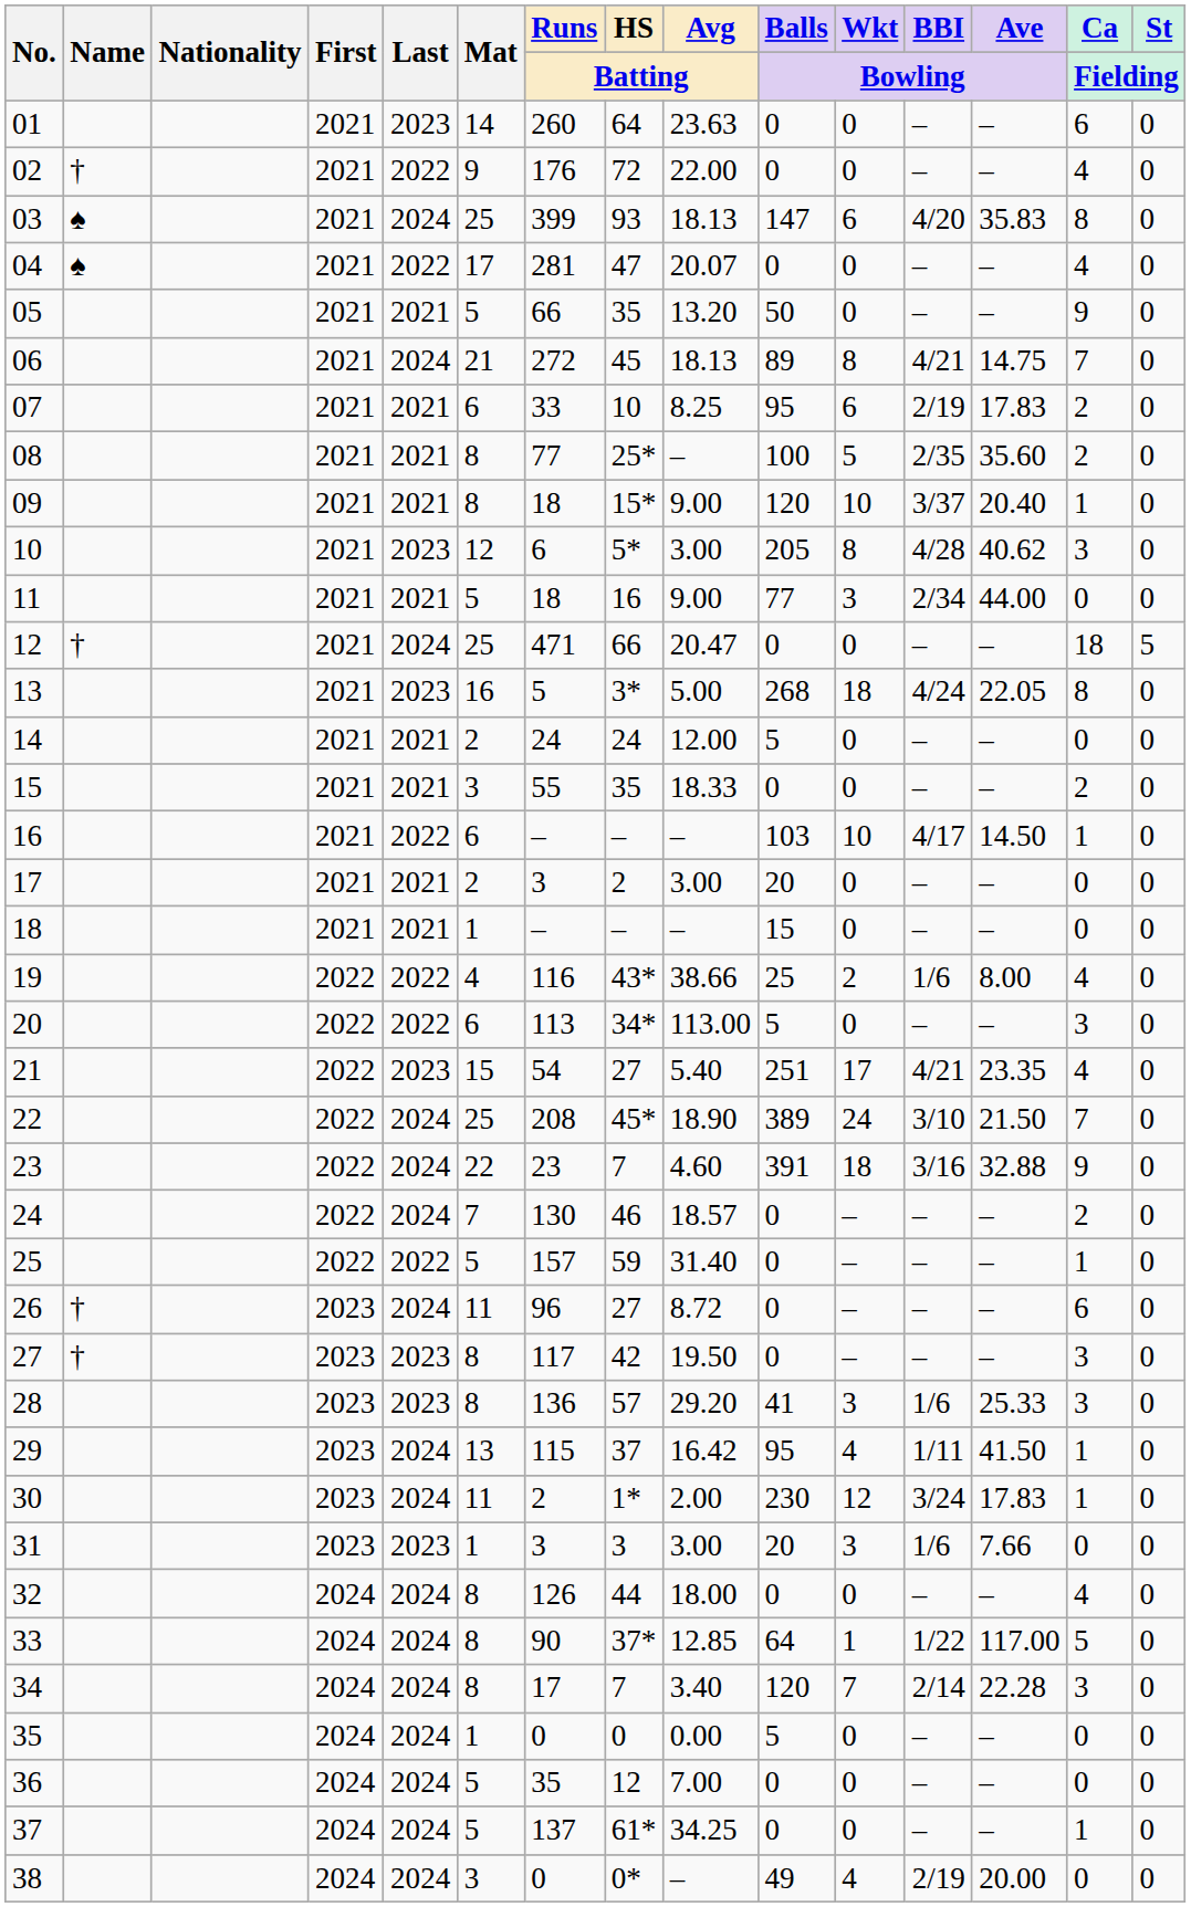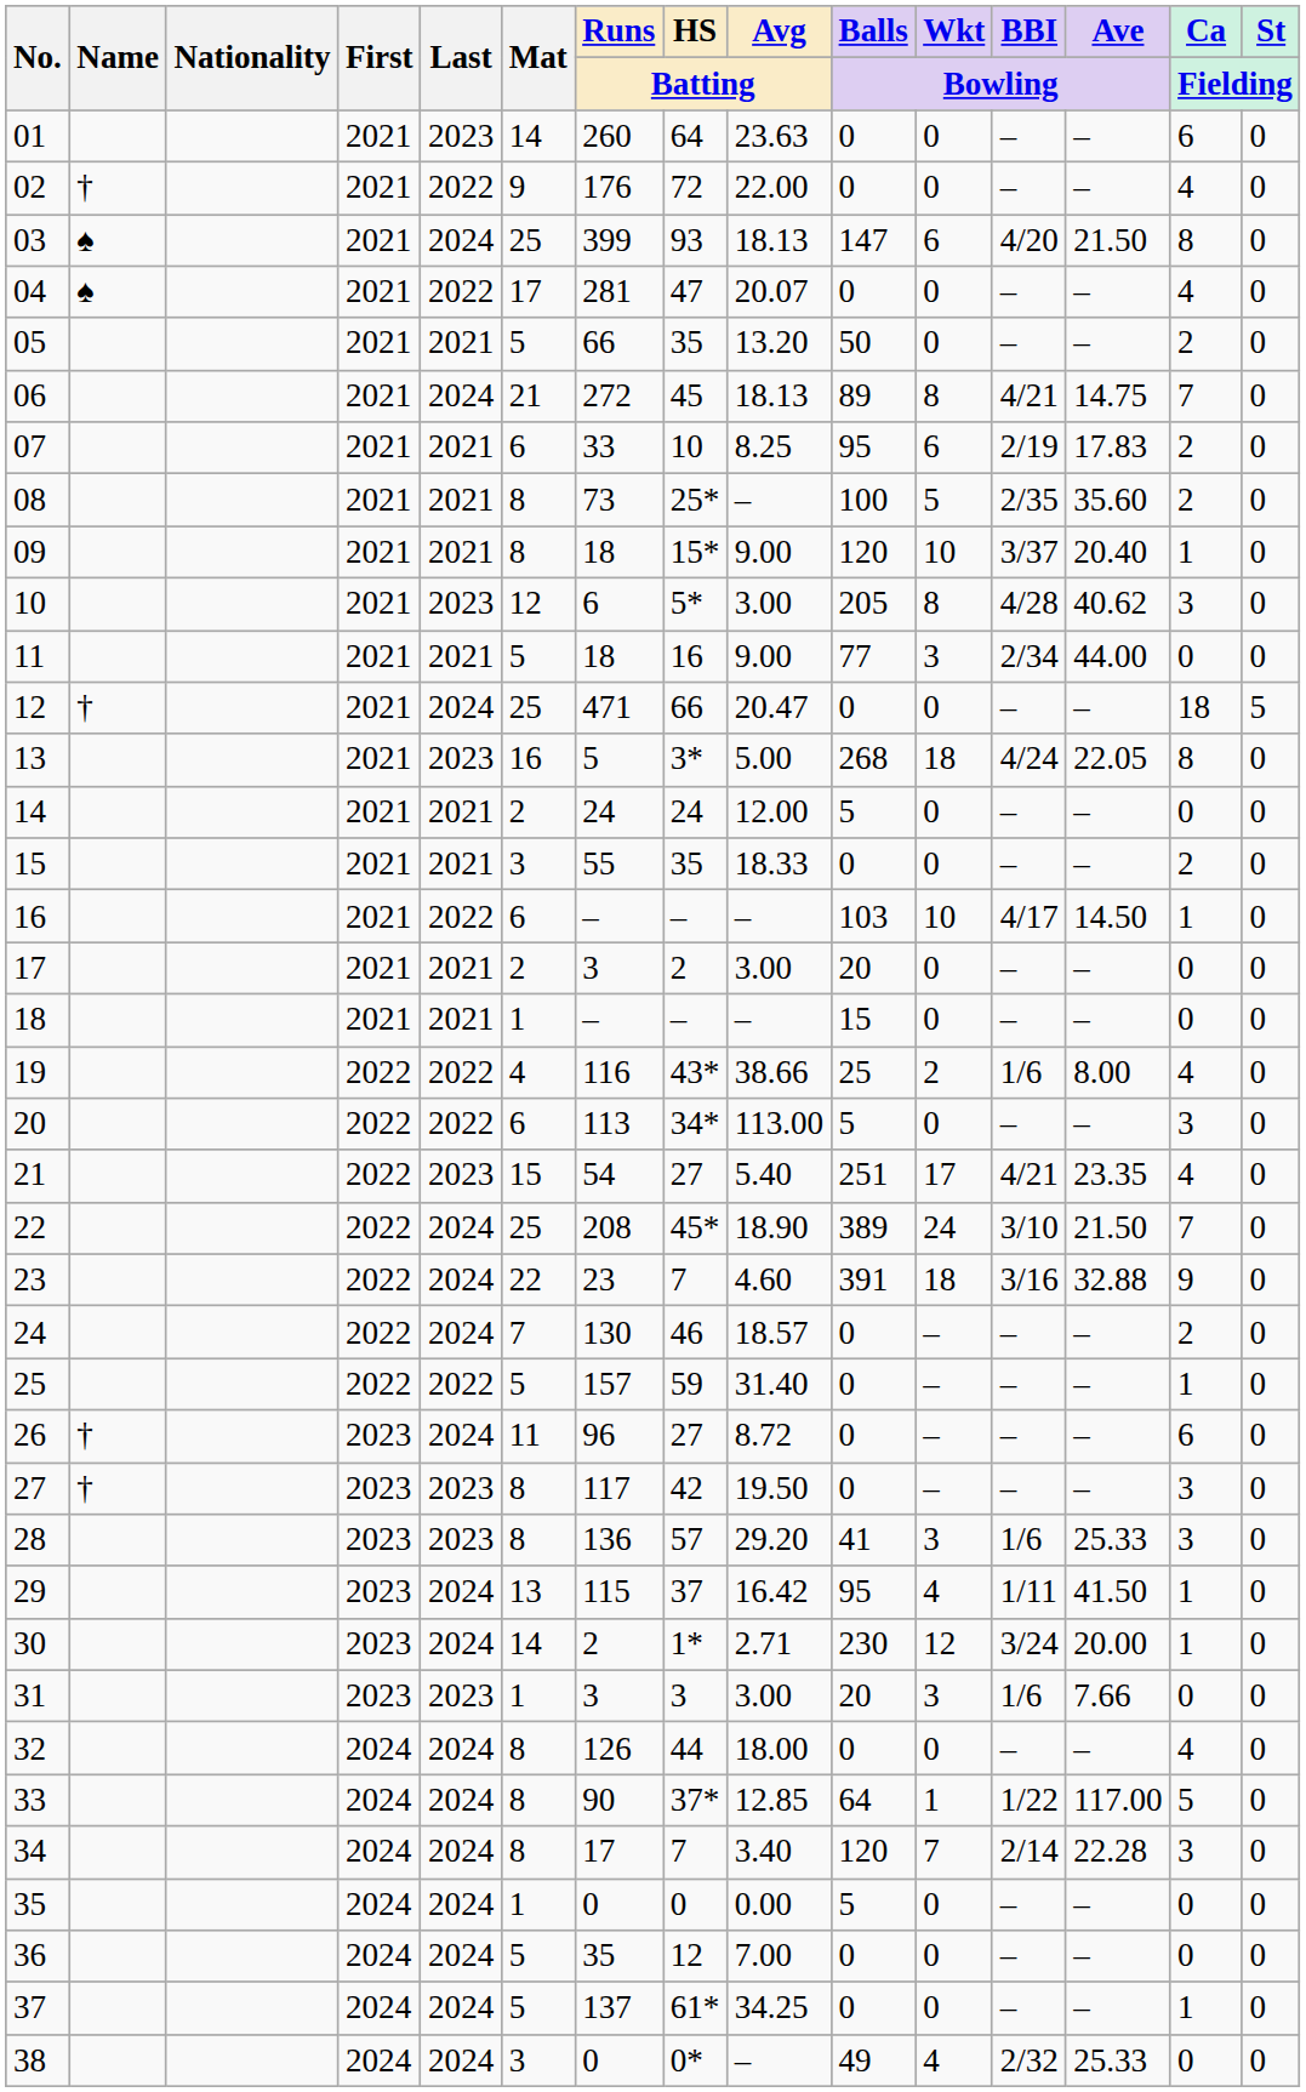 <table class="wikitable sortable">
 <tr align="center">
 <th rowspan="2">No.</th>
 <th rowspan="2">Name</th>
 <th rowspan="2">Nationality</th>
 <th rowspan="2">First</th>
 <th rowspan="2">Last</th>
 <th rowspan="2">Mat</th>
 <th style="background:#faecc8"><a href='#'>Runs</a></th>
 <th style="background:#faecc8">HS</th>
 <th style="background:#faecc8"><a href='#'>Avg</a></th>
 <th style="background:#ddcef2"><a href='#'>Balls</a></th>
 <th style="background:#ddcef2"><a href='#'>Wkt</a></th>
 <th style="background:#ddcef2"><a href='#'>BBI</a></th>
 <th style="background:#ddcef2"><a href='#'>Ave</a></th>
 <th style="background:#cef2e0"><a href='#'>Ca</a></th>
 <th style="background:#cef2e0"><a href='#'>St</a></th>
 </tr>
 <tr class="unsortable">
 <th colspan=3 style="background:#faecc8"><a href='#'>Batting</a></th>
 <th colspan=4 style="background:#ddcef2"><a href='#'>Bowling</a></th>
 <th colspan=2 style="background:#cef2e0"><a href='#'>Fielding</a></th>
 </tr>
 <tr>
 <td><span>0</span>1</td>
 <td></td>
 <td></td>
 <td>2021</td>
 <td>2023</td>
 <td>14</td>
 <td>260</td>
 <td>64</td>
 <td>23.63</td>
 <td>0</td>
 <td>0</td>
 <td>–</td>
 <td>–</td>
 <td>6</td>
 <td>0</td>
 </tr>
 <tr>
 <td><span>0</span>2</td>
 <td><strong></strong> †</td>
 <td></td>
 <td>2021</td>
 <td>2022</td>
 <td>9</td>
 <td>176</td>
 <td>72</td>
 <td>22.00</td>
 <td>0</td>
 <td>0</td>
 <td>–</td>
 <td>–</td>
 <td>4</td>
 <td>0</td>
 </tr>
 <tr>
 <td><span>0</span>3</td>
 <td> ♠</td>
 <td></td>
 <td>2021</td>
 <td>2024</td>
 <td>25</td>
 <td>399</td>
 <td>93</td>
 <td>18.13</td>
 <td>147</td>
 <td>6</td>
 <td>4/20</td>
-<td>35.83</td>
+<td>21.50</td>
 <td>8</td>
 <td>0</td>
 </tr>
 <tr>
 <td><span>0</span>4</td>
 <td> ♠</td>
 <td></td>
 <td>2021</td>
 <td>2022</td>
 <td>17</td>
 <td>281</td>
 <td>47</td>
 <td>20.07</td>
 <td>0</td>
 <td>0</td>
 <td>–</td>
 <td>–</td>
 <td>4</td>
 <td>0</td>
 </tr>
 <tr>
 <td><span>0</span>5</td>
 <td></td>
 <td></td>
 <td>2021</td>
 <td>2021</td>
 <td>5</td>
 <td>66</td>
 <td>35</td>
 <td>13.20</td>
 <td>50</td>
 <td>0</td>
 <td>–</td>
 <td>–</td>
-<td>9</td>
+<td>2</td>
 <td>0</td>
 </tr>
 <tr>
 <td><span>0</span>6</td>
 <td></td>
 <td></td>
 <td>2021</td>
 <td>2024</td>
 <td>21</td>
 <td>272</td>
 <td>45</td>
 <td>18.13</td>
 <td>89</td>
 <td>8</td>
 <td>4/21</td>
 <td>14.75</td>
 <td>7</td>
 <td>0</td>
 </tr>
 <tr>
 <td><span>0</span>7</td>
 <td><strong></strong></td>
 <td></td>
 <td>2021</td>
 <td>2021</td>
 <td>6</td>
 <td>33</td>
 <td>10</td>
 <td>8.25</td>
 <td>95</td>
 <td>6</td>
 <td>2/19</td>
 <td>17.83</td>
 <td>2</td>
 <td>0</td>
 </tr>
 <tr>
 <td><span>0</span>8</td>
 <td></td>
 <td></td>
 <td>2021</td>
 <td>2021</td>
 <td>8</td>
-<td>77</td>
+<td>73</td>
 <td>25*</td>
 <td>–</td>
 <td>100</td>
 <td>5</td>
 <td>2/35</td>
 <td>35.60</td>
 <td>2</td>
 <td>0</td>
 </tr>
 <tr>
 <td><span>0</span>9</td>
 <td></td>
 <td></td>
 <td>2021</td>
 <td>2021</td>
 <td>8</td>
 <td>18</td>
 <td>15*</td>
 <td>9.00</td>
 <td>120</td>
 <td>10</td>
 <td>3/37</td>
 <td>20.40</td>
 <td>1</td>
 <td>0</td>
 </tr>
 <tr>
 <td>10</td>
 <td></td>
 <td></td>
 <td>2021</td>
 <td>2023</td>
 <td>12</td>
 <td>6</td>
 <td>5*</td>
 <td>3.00</td>
 <td>205</td>
 <td>8</td>
 <td>4/28</td>
 <td>40.62</td>
 <td>3</td>
 <td>0</td>
 </tr>
 <tr>
 <td>11</td>
 <td><strong></strong></td>
 <td></td>
 <td>2021</td>
 <td>2021</td>
 <td>5</td>
 <td>18</td>
 <td>16</td>
 <td>9.00</td>
 <td>77</td>
 <td>3</td>
 <td>2/34</td>
 <td>44.00</td>
 <td>0</td>
 <td>0</td>
 </tr>
 <tr>
 <td>12</td>
 <td> †</td>
 <td></td>
 <td>2021</td>
 <td>2024</td>
 <td>25</td>
 <td>471</td>
 <td>66</td>
 <td>20.47</td>
 <td>0</td>
 <td>0</td>
 <td>–</td>
 <td>–</td>
 <td>18</td>
 <td>5</td>
 </tr>
 <tr>
 <td>13</td>
 <td></td>
 <td></td>
 <td>2021</td>
 <td>2023</td>
 <td>16</td>
 <td>5</td>
 <td>3*</td>
 <td>5.00</td>
 <td>268</td>
 <td>18</td>
 <td>4/24</td>
 <td>22.05</td>
 <td>8</td>
 <td>0</td>
 </tr>
 <tr>
 <td>14</td>
 <td></td>
 <td></td>
 <td>2021</td>
 <td>2021</td>
 <td>2</td>
 <td>24</td>
 <td>24</td>
 <td>12.00</td>
 <td>5</td>
 <td>0</td>
 <td>–</td>
 <td>–</td>
 <td>0</td>
 <td>0</td>
 </tr>
 <tr>
 <td>15</td>
 <td></td>
 <td></td>
 <td>2021</td>
 <td>2021</td>
 <td>3</td>
 <td>55</td>
 <td>35</td>
 <td>18.33</td>
 <td>0</td>
 <td>0</td>
 <td>–</td>
 <td>–</td>
 <td>2</td>
 <td>0</td>
 </tr>
 <tr>
 <td>16</td>
 <td></td>
 <td></td>
 <td>2021</td>
 <td>2022</td>
 <td>6</td>
 <td>–</td>
 <td>–</td>
 <td>–</td>
 <td>103</td>
 <td>10</td>
 <td>4/17</td>
 <td>14.50</td>
 <td>1</td>
 <td>0</td>
 </tr>
 <tr>
 <td>17</td>
 <td><strong></strong></td>
 <td></td>
 <td>2021</td>
 <td>2021</td>
 <td>2</td>
 <td>3</td>
 <td>2</td>
 <td>3.00</td>
 <td>20</td>
 <td>0</td>
 <td>–</td>
 <td>–</td>
 <td>0</td>
 <td>0</td>
 </tr>
 <tr>
 <td>18</td>
 <td></td>
 <td></td>
 <td>2021</td>
 <td>2021</td>
 <td>1</td>
 <td>–</td>
 <td>–</td>
 <td>–</td>
 <td>15</td>
 <td>0</td>
 <td>–</td>
 <td>–</td>
 <td>0</td>
 <td>0</td>
 </tr>
 <tr>
 <td>19</td>
 <td><strong></strong></td>
 <td></td>
 <td>2022</td>
 <td>2022</td>
 <td>4</td>
 <td>116</td>
 <td>43*</td>
 <td>38.66</td>
 <td>25</td>
 <td>2</td>
 <td>1/6</td>
 <td>8.00</td>
 <td>4</td>
 <td>0</td>
 </tr>
 <tr>
 <td>20</td>
 <td><strong></strong></td>
 <td></td>
 <td>2022</td>
 <td>2022</td>
 <td>6</td>
 <td>113</td>
 <td>34*</td>
 <td>113.00</td>
 <td>5</td>
 <td>0</td>
 <td>–</td>
 <td>–</td>
 <td>3</td>
 <td>0</td>
 </tr>
 <tr>
 <td>21</td>
 <td></td>
 <td></td>
 <td>2022</td>
 <td>2023</td>
 <td>15</td>
 <td>54</td>
 <td>27</td>
 <td>5.40</td>
 <td>251</td>
 <td>17</td>
 <td>4/21</td>
 <td>23.35</td>
 <td>4</td>
 <td>0</td>
 </tr>
 <tr>
 <td>22</td>
 <td></td>
 <td></td>
 <td>2022</td>
 <td>2024</td>
 <td>25</td>
 <td>208</td>
 <td>45*</td>
 <td>18.90</td>
 <td>389</td>
 <td>24</td>
 <td>3/10</td>
 <td>21.50</td>
 <td>7</td>
 <td>0</td>
 </tr>
 <tr>
 <td>23</td>
 <td><strong></strong></td>
 <td></td>
 <td>2022</td>
 <td>2024</td>
 <td>22</td>
 <td>23</td>
 <td>7</td>
 <td>4.60</td>
 <td>391</td>
 <td>18</td>
 <td>3/16</td>
 <td>32.88</td>
 <td>9</td>
 <td>0</td>
 </tr>
 <tr>
 <td>24</td>
 <td></td>
 <td></td>
 <td>2022</td>
 <td>2024</td>
 <td>7</td>
 <td>130</td>
 <td>46</td>
 <td>18.57</td>
 <td>0</td>
 <td>–</td>
 <td>–</td>
 <td>–</td>
 <td>2</td>
 <td>0</td>
 </tr>
 <tr>
 <td>25</td>
 <td><strong></strong></td>
 <td></td>
 <td>2022</td>
 <td>2022</td>
 <td>5</td>
 <td>157</td>
 <td>59</td>
 <td>31.40</td>
 <td>0</td>
 <td>–</td>
 <td>–</td>
 <td>–</td>
 <td>1</td>
 <td>0</td>
 </tr>
 <tr>
 <td>26</td>
 <td> †</td>
 <td></td>
 <td>2023</td>
 <td>2024</td>
 <td>11</td>
 <td>96</td>
 <td>27</td>
 <td>8.72</td>
 <td>0</td>
 <td>–</td>
 <td>–</td>
 <td>–</td>
 <td>6</td>
 <td>0</td>
 </tr>
 <tr>
 <td>27</td>
 <td><strong></strong> †</td>
 <td></td>
 <td>2023</td>
 <td>2023</td>
 <td>8</td>
 <td>117</td>
 <td>42</td>
 <td>19.50</td>
 <td>0</td>
 <td>–</td>
 <td>–</td>
 <td>–</td>
 <td>3</td>
 <td>0</td>
 </tr>
 <tr>
 <td>28</td>
 <td><strong></strong></td>
 <td></td>
 <td>2023</td>
 <td>2023</td>
 <td>8</td>
 <td>136</td>
 <td>57</td>
 <td>29.20</td>
 <td>41</td>
 <td>3</td>
 <td>1/6</td>
 <td>25.33</td>
 <td>3</td>
 <td>0</td>
 </tr>
 <tr>
 <td>29</td>
 <td></td>
 <td></td>
 <td>2023</td>
 <td>2024</td>
 <td>13</td>
 <td>115</td>
 <td>37</td>
 <td>16.42</td>
 <td>95</td>
 <td>4</td>
 <td>1/11</td>
 <td>41.50</td>
 <td>1</td>
 <td>0</td>
 </tr>
 <tr>
 <td>30</td>
 <td></td>
 <td></td>
 <td>2023</td>
 <td>2024</td>
-<td>11</td>
+<td>14</td>
 <td>2</td>
 <td>1*</td>
-<td>2.00</td>
+<td>2.71</td>
 <td>230</td>
 <td>12</td>
 <td>3/24</td>
-<td>17.83</td>
+<td>20.00</td>
 <td>1</td>
 <td>0</td>
 </tr>
 <tr>
 <td>31</td>
 <td><strong></strong></td>
 <td></td>
 <td>2023</td>
 <td>2023</td>
 <td>1</td>
 <td>3</td>
 <td>3</td>
 <td>3.00</td>
 <td>20</td>
 <td>3</td>
 <td>1/6</td>
 <td>7.66</td>
 <td>0</td>
 <td>0</td>
 </tr>
 <tr>
 <td>32</td>
 <td><strong></strong></td>
 <td></td>
 <td>2024</td>
 <td>2024</td>
 <td>8</td>
 <td>126</td>
 <td>44</td>
 <td>18.00</td>
 <td>0</td>
 <td>0</td>
 <td>–</td>
 <td>–</td>
 <td>4</td>
 <td>0</td>
 </tr>
 <tr>
 <td>33</td>
 <td><strong></strong></td>
 <td></td>
 <td>2024</td>
 <td>2024</td>
 <td>8</td>
 <td>90</td>
 <td>37*</td>
 <td>12.85</td>
 <td>64</td>
 <td>1</td>
 <td>1/22</td>
 <td>117.00</td>
 <td>5</td>
 <td>0</td>
 </tr>
 <tr>
 <td>34</td>
 <td></td>
 <td></td>
 <td>2024</td>
 <td>2024</td>
 <td>8</td>
 <td>17</td>
 <td>7</td>
 <td>3.40</td>
 <td>120</td>
 <td>7</td>
 <td>2/14</td>
 <td>22.28</td>
 <td>3</td>
 <td>0</td>
 </tr>
 <tr>
 <td>35</td>
 <td></td>
 <td></td>
 <td>2024</td>
 <td>2024</td>
 <td>1</td>
 <td>0</td>
 <td>0</td>
 <td>0.00</td>
 <td>5</td>
 <td>0</td>
 <td>–</td>
 <td>–</td>
 <td>0</td>
 <td>0</td>
 </tr>
 <tr>
 <td>36</td>
 <td></td>
 <td></td>
 <td>2024</td>
 <td>2024</td>
 <td>5</td>
 <td>35</td>
 <td>12</td>
 <td>7.00</td>
 <td>0</td>
 <td>0</td>
 <td>–</td>
 <td>–</td>
 <td>0</td>
 <td>0</td>
 </tr>
 <tr>
 <td>37</td>
 <td></td>
 <td></td>
 <td>2024</td>
 <td>2024</td>
 <td>5</td>
 <td>137</td>
 <td>61*</td>
 <td>34.25</td>
 <td>0</td>
 <td>0</td>
 <td>–</td>
 <td>–</td>
 <td>1</td>
 <td>0</td>
 </tr>
 <tr>
 <td>38</td>
 <td></td>
 <td></td>
 <td>2024</td>
 <td>2024</td>
 <td>3</td>
 <td>0</td>
 <td>0*</td>
 <td>–</td>
 <td>49</td>
 <td>4</td>
-<td>2/19</td>
-<td>20.00</td>
+<td>2/32</td>
+<td>25.33</td>
 <td>0</td>
 <td>0</td>
 </tr>
 </table>
